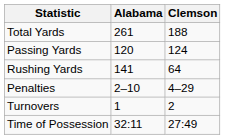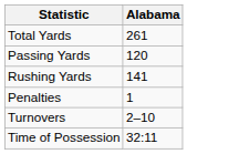 <table class="wikitable">
 <tr>
 <th>Statistic</th>
 <th>Alabama</th>
-<th>Clemson</th>
 </tr>
 <tr>
 <td>Total Yards</td>
 <td>261</td>
-<td>188</td>
 </tr>
 <tr>
 <td>Passing Yards</td>
 <td>120</td>
-<td>124</td>
 </tr>
 <tr>
 <td>Rushing Yards</td>
 <td>141</td>
-<td>64</td>
 </tr>
 <tr>
 <td>Penalties</td>
-<td>2–10</td>
-<td>4–29</td>
+<td>1</td>
 </tr>
 <tr>
 <td>Turnovers</td>
-<td>1</td>
-<td>2</td>
+<td>2–10</td>
 </tr>
 <tr>
 <td>Time of Possession</td>
 <td>32:11</td>
-<td>27:49</td>
 </tr>
 </table>
